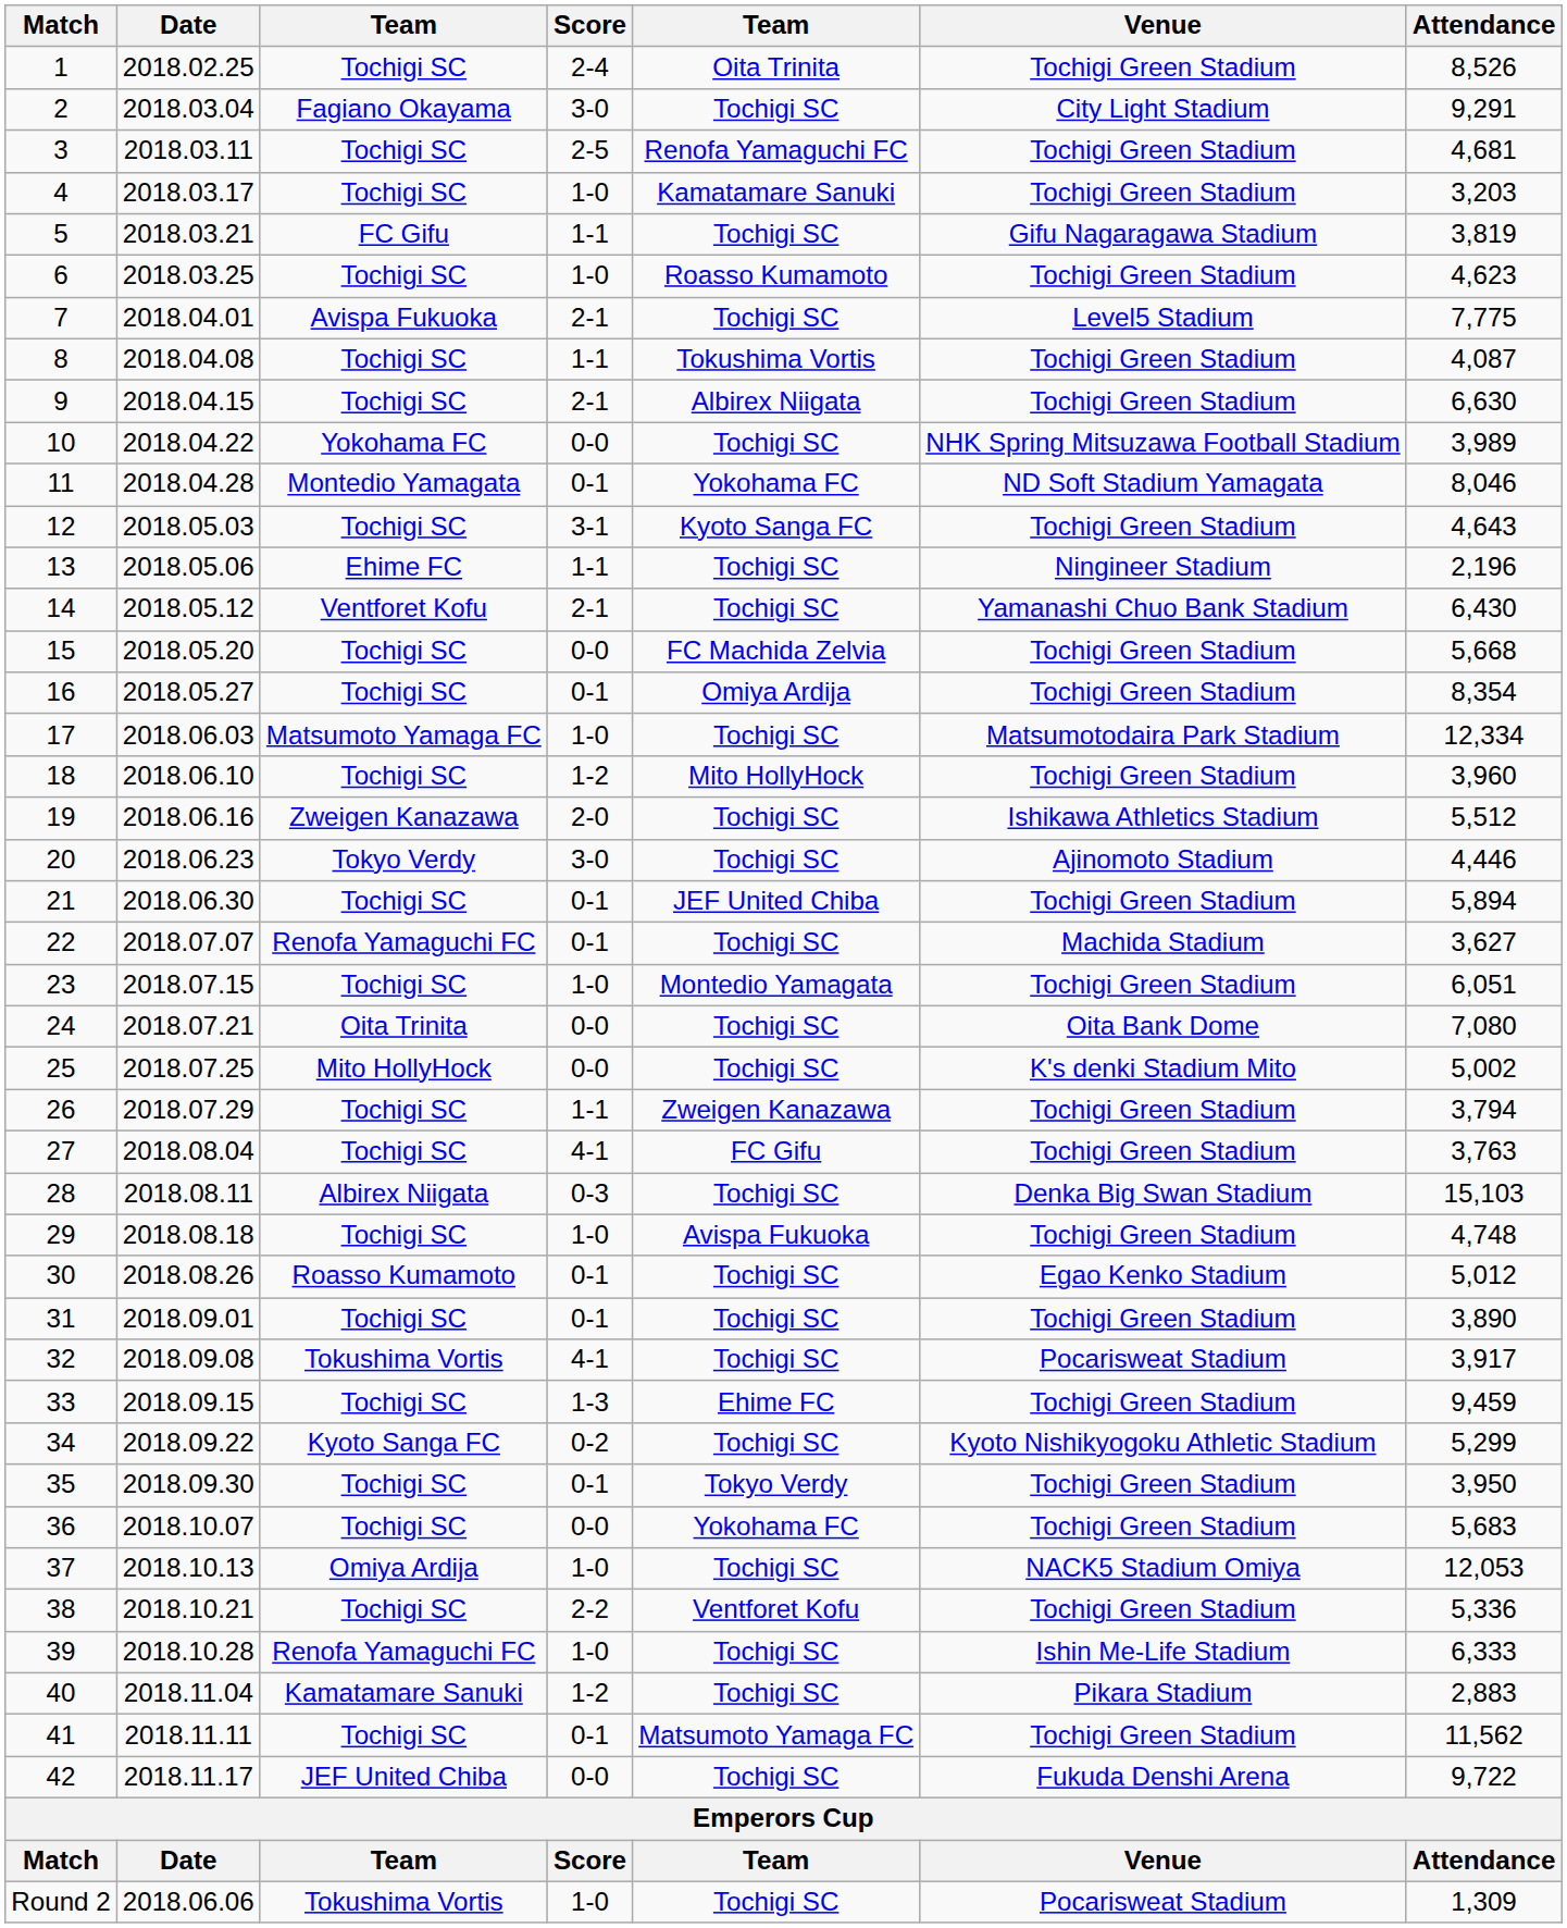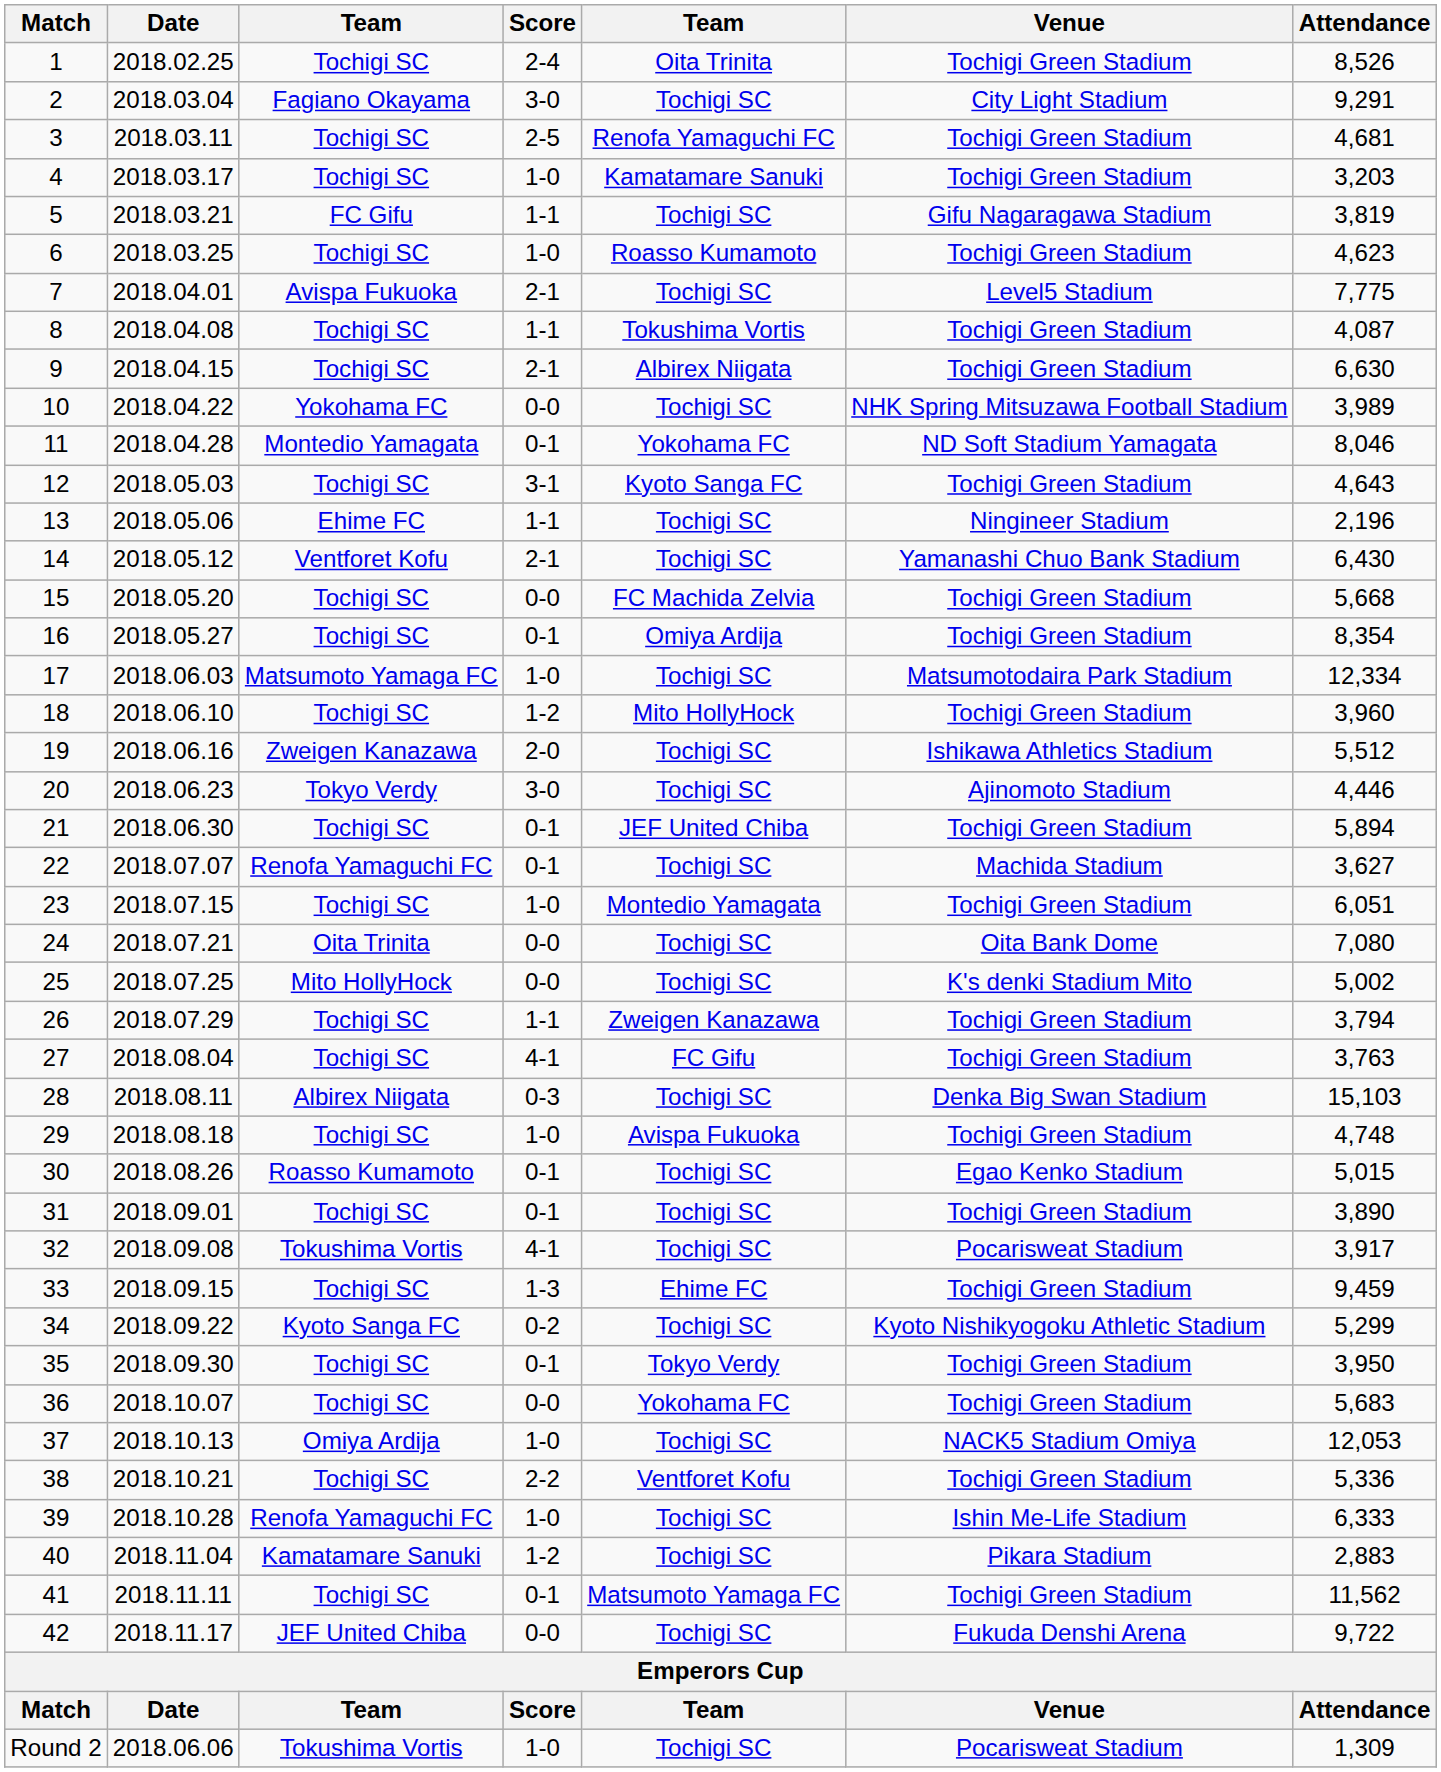 <table class="wikitable" style="text-align:center;">
 <tr>
 <th>Match</th>
 <th>Date</th>
 <th>Team</th>
 <th>Score</th>
 <th>Team</th>
 <th>Venue</th>
 <th>Attendance</th>
 </tr>
 <tr>
 <td>1</td>
 <td>2018.02.25</td>
 <td><a href='#'>Tochigi SC</a></td>
 <td>2-4</td>
 <td><a href='#'>Oita Trinita</a></td>
 <td><a href='#'>Tochigi Green Stadium</a></td>
 <td>8,526</td>
 </tr>
 <tr>
 <td>2</td>
 <td>2018.03.04</td>
 <td><a href='#'>Fagiano Okayama</a></td>
 <td>3-0</td>
 <td><a href='#'>Tochigi SC</a></td>
 <td><a href='#'>City Light Stadium</a></td>
 <td>9,291</td>
 </tr>
 <tr>
 <td>3</td>
 <td>2018.03.11</td>
 <td><a href='#'>Tochigi SC</a></td>
 <td>2-5</td>
 <td><a href='#'>Renofa Yamaguchi FC</a></td>
 <td><a href='#'>Tochigi Green Stadium</a></td>
 <td>4,681</td>
 </tr>
 <tr>
 <td>4</td>
 <td>2018.03.17</td>
 <td><a href='#'>Tochigi SC</a></td>
 <td>1-0</td>
 <td><a href='#'>Kamatamare Sanuki</a></td>
 <td><a href='#'>Tochigi Green Stadium</a></td>
 <td>3,203</td>
 </tr>
 <tr>
 <td>5</td>
 <td>2018.03.21</td>
 <td><a href='#'>FC Gifu</a></td>
 <td>1-1</td>
 <td><a href='#'>Tochigi SC</a></td>
 <td><a href='#'>Gifu Nagaragawa Stadium</a></td>
 <td>3,819</td>
 </tr>
 <tr>
 <td>6</td>
 <td>2018.03.25</td>
 <td><a href='#'>Tochigi SC</a></td>
 <td>1-0</td>
 <td><a href='#'>Roasso Kumamoto</a></td>
 <td><a href='#'>Tochigi Green Stadium</a></td>
 <td>4,623</td>
 </tr>
 <tr>
 <td>7</td>
 <td>2018.04.01</td>
 <td><a href='#'>Avispa Fukuoka</a></td>
 <td>2-1</td>
 <td><a href='#'>Tochigi SC</a></td>
 <td><a href='#'>Level5 Stadium</a></td>
 <td>7,775</td>
 </tr>
 <tr>
 <td>8</td>
 <td>2018.04.08</td>
 <td><a href='#'>Tochigi SC</a></td>
 <td>1-1</td>
 <td><a href='#'>Tokushima Vortis</a></td>
 <td><a href='#'>Tochigi Green Stadium</a></td>
 <td>4,087</td>
 </tr>
 <tr>
 <td>9</td>
 <td>2018.04.15</td>
 <td><a href='#'>Tochigi SC</a></td>
 <td>2-1</td>
 <td><a href='#'>Albirex Niigata</a></td>
 <td><a href='#'>Tochigi Green Stadium</a></td>
 <td>6,630</td>
 </tr>
 <tr>
 <td>10</td>
 <td>2018.04.22</td>
 <td><a href='#'>Yokohama FC</a></td>
 <td>0-0</td>
 <td><a href='#'>Tochigi SC</a></td>
 <td><a href='#'>NHK Spring Mitsuzawa Football Stadium</a></td>
 <td>3,989</td>
 </tr>
 <tr>
 <td>11</td>
 <td>2018.04.28</td>
 <td><a href='#'>Montedio Yamagata</a></td>
 <td>0-1</td>
 <td><a href='#'>Yokohama FC</a></td>
 <td><a href='#'>ND Soft Stadium Yamagata</a></td>
 <td>8,046</td>
 </tr>
 <tr>
 <td>12</td>
 <td>2018.05.03</td>
 <td><a href='#'>Tochigi SC</a></td>
 <td>3-1</td>
 <td><a href='#'>Kyoto Sanga FC</a></td>
 <td><a href='#'>Tochigi Green Stadium</a></td>
 <td>4,643</td>
 </tr>
 <tr>
 <td>13</td>
 <td>2018.05.06</td>
 <td><a href='#'>Ehime FC</a></td>
 <td>1-1</td>
 <td><a href='#'>Tochigi SC</a></td>
 <td><a href='#'>Ningineer Stadium</a></td>
 <td>2,196</td>
 </tr>
 <tr>
 <td>14</td>
 <td>2018.05.12</td>
 <td><a href='#'>Ventforet Kofu</a></td>
 <td>2-1</td>
 <td><a href='#'>Tochigi SC</a></td>
 <td><a href='#'>Yamanashi Chuo Bank Stadium</a></td>
 <td>6,430</td>
 </tr>
 <tr>
 <td>15</td>
 <td>2018.05.20</td>
 <td><a href='#'>Tochigi SC</a></td>
 <td>0-0</td>
 <td><a href='#'>FC Machida Zelvia</a></td>
 <td><a href='#'>Tochigi Green Stadium</a></td>
 <td>5,668</td>
 </tr>
 <tr>
 <td>16</td>
 <td>2018.05.27</td>
 <td><a href='#'>Tochigi SC</a></td>
 <td>0-1</td>
 <td><a href='#'>Omiya Ardija</a></td>
 <td><a href='#'>Tochigi Green Stadium</a></td>
 <td>8,354</td>
 </tr>
 <tr>
 <td>17</td>
 <td>2018.06.03</td>
 <td><a href='#'>Matsumoto Yamaga FC</a></td>
 <td>1-0</td>
 <td><a href='#'>Tochigi SC</a></td>
 <td><a href='#'>Matsumotodaira Park Stadium</a></td>
 <td>12,334</td>
 </tr>
 <tr>
 <td>18</td>
 <td>2018.06.10</td>
 <td><a href='#'>Tochigi SC</a></td>
 <td>1-2</td>
 <td><a href='#'>Mito HollyHock</a></td>
 <td><a href='#'>Tochigi Green Stadium</a></td>
 <td>3,960</td>
 </tr>
 <tr>
 <td>19</td>
 <td>2018.06.16</td>
 <td><a href='#'>Zweigen Kanazawa</a></td>
 <td>2-0</td>
 <td><a href='#'>Tochigi SC</a></td>
 <td><a href='#'>Ishikawa Athletics Stadium</a></td>
 <td>5,512</td>
 </tr>
 <tr>
 <td>20</td>
 <td>2018.06.23</td>
 <td><a href='#'>Tokyo Verdy</a></td>
 <td>3-0</td>
 <td><a href='#'>Tochigi SC</a></td>
 <td><a href='#'>Ajinomoto Stadium</a></td>
 <td>4,446</td>
 </tr>
 <tr>
 <td>21</td>
 <td>2018.06.30</td>
 <td><a href='#'>Tochigi SC</a></td>
 <td>0-1</td>
 <td><a href='#'>JEF United Chiba</a></td>
 <td><a href='#'>Tochigi Green Stadium</a></td>
 <td>5,894</td>
 </tr>
 <tr>
 <td>22</td>
 <td>2018.07.07</td>
 <td><a href='#'>Renofa Yamaguchi FC</a></td>
 <td>0-1</td>
 <td><a href='#'>Tochigi SC</a></td>
 <td><a href='#'>Machida Stadium</a></td>
 <td>3,627</td>
 </tr>
 <tr>
 <td>23</td>
 <td>2018.07.15</td>
 <td><a href='#'>Tochigi SC</a></td>
 <td>1-0</td>
 <td><a href='#'>Montedio Yamagata</a></td>
 <td><a href='#'>Tochigi Green Stadium</a></td>
 <td>6,051</td>
 </tr>
 <tr>
 <td>24</td>
 <td>2018.07.21</td>
 <td><a href='#'>Oita Trinita</a></td>
 <td>0-0</td>
 <td><a href='#'>Tochigi SC</a></td>
 <td><a href='#'>Oita Bank Dome</a></td>
 <td>7,080</td>
 </tr>
 <tr>
 <td>25</td>
 <td>2018.07.25</td>
 <td><a href='#'>Mito HollyHock</a></td>
 <td>0-0</td>
 <td><a href='#'>Tochigi SC</a></td>
 <td><a href='#'>K's denki Stadium Mito</a></td>
 <td>5,002</td>
 </tr>
 <tr>
 <td>26</td>
 <td>2018.07.29</td>
 <td><a href='#'>Tochigi SC</a></td>
 <td>1-1</td>
 <td><a href='#'>Zweigen Kanazawa</a></td>
 <td><a href='#'>Tochigi Green Stadium</a></td>
 <td>3,794</td>
 </tr>
 <tr>
 <td>27</td>
 <td>2018.08.04</td>
 <td><a href='#'>Tochigi SC</a></td>
 <td>4-1</td>
 <td><a href='#'>FC Gifu</a></td>
 <td><a href='#'>Tochigi Green Stadium</a></td>
 <td>3,763</td>
 </tr>
 <tr>
 <td>28</td>
 <td>2018.08.11</td>
 <td><a href='#'>Albirex Niigata</a></td>
 <td>0-3</td>
 <td><a href='#'>Tochigi SC</a></td>
 <td><a href='#'>Denka Big Swan Stadium</a></td>
 <td>15,103</td>
 </tr>
 <tr>
 <td>29</td>
 <td>2018.08.18</td>
 <td><a href='#'>Tochigi SC</a></td>
 <td>1-0</td>
 <td><a href='#'>Avispa Fukuoka</a></td>
 <td><a href='#'>Tochigi Green Stadium</a></td>
 <td>4,748</td>
 </tr>
 <tr>
 <td>30</td>
 <td>2018.08.26</td>
 <td><a href='#'>Roasso Kumamoto</a></td>
 <td>0-1</td>
 <td><a href='#'>Tochigi SC</a></td>
 <td><a href='#'>Egao Kenko Stadium</a></td>
-<td>5,012</td>
+<td>5,015</td>
 </tr>
 <tr>
 <td>31</td>
 <td>2018.09.01</td>
 <td><a href='#'>Tochigi SC</a></td>
 <td>0-1</td>
 <td><a href='#'>Tochigi SC</a></td>
 <td><a href='#'>Tochigi Green Stadium</a></td>
 <td>3,890</td>
 </tr>
 <tr>
 <td>32</td>
 <td>2018.09.08</td>
 <td><a href='#'>Tokushima Vortis</a></td>
 <td>4-1</td>
 <td><a href='#'>Tochigi SC</a></td>
 <td><a href='#'>Pocarisweat Stadium</a></td>
 <td>3,917</td>
 </tr>
 <tr>
 <td>33</td>
 <td>2018.09.15</td>
 <td><a href='#'>Tochigi SC</a></td>
 <td>1-3</td>
 <td><a href='#'>Ehime FC</a></td>
 <td><a href='#'>Tochigi Green Stadium</a></td>
 <td>9,459</td>
 </tr>
 <tr>
 <td>34</td>
 <td>2018.09.22</td>
 <td><a href='#'>Kyoto Sanga FC</a></td>
 <td>0-2</td>
 <td><a href='#'>Tochigi SC</a></td>
 <td><a href='#'>Kyoto Nishikyogoku Athletic Stadium</a></td>
 <td>5,299</td>
 </tr>
 <tr>
 <td>35</td>
 <td>2018.09.30</td>
 <td><a href='#'>Tochigi SC</a></td>
 <td>0-1</td>
 <td><a href='#'>Tokyo Verdy</a></td>
 <td><a href='#'>Tochigi Green Stadium</a></td>
 <td>3,950</td>
 </tr>
 <tr>
 <td>36</td>
 <td>2018.10.07</td>
 <td><a href='#'>Tochigi SC</a></td>
 <td>0-0</td>
 <td><a href='#'>Yokohama FC</a></td>
 <td><a href='#'>Tochigi Green Stadium</a></td>
 <td>5,683</td>
 </tr>
 <tr>
 <td>37</td>
 <td>2018.10.13</td>
 <td><a href='#'>Omiya Ardija</a></td>
 <td>1-0</td>
 <td><a href='#'>Tochigi SC</a></td>
 <td><a href='#'>NACK5 Stadium Omiya</a></td>
 <td>12,053</td>
 </tr>
 <tr>
 <td>38</td>
 <td>2018.10.21</td>
 <td><a href='#'>Tochigi SC</a></td>
 <td>2-2</td>
 <td><a href='#'>Ventforet Kofu</a></td>
 <td><a href='#'>Tochigi Green Stadium</a></td>
 <td>5,336</td>
 </tr>
 <tr>
 <td>39</td>
 <td>2018.10.28</td>
 <td><a href='#'>Renofa Yamaguchi FC</a></td>
 <td>1-0</td>
 <td><a href='#'>Tochigi SC</a></td>
 <td><a href='#'>Ishin Me-Life Stadium</a></td>
 <td>6,333</td>
 </tr>
 <tr>
 <td>40</td>
 <td>2018.11.04</td>
 <td><a href='#'>Kamatamare Sanuki</a></td>
 <td>1-2</td>
 <td><a href='#'>Tochigi SC</a></td>
 <td><a href='#'>Pikara Stadium</a></td>
 <td>2,883</td>
 </tr>
 <tr>
 <td>41</td>
 <td>2018.11.11</td>
 <td><a href='#'>Tochigi SC</a></td>
 <td>0-1</td>
 <td><a href='#'>Matsumoto Yamaga FC</a></td>
 <td><a href='#'>Tochigi Green Stadium</a></td>
 <td>11,562</td>
 </tr>
 <tr>
 <td>42</td>
 <td>2018.11.17</td>
 <td><a href='#'>JEF United Chiba</a></td>
 <td>0-0</td>
 <td><a href='#'>Tochigi SC</a></td>
 <td><a href='#'>Fukuda Denshi Arena</a></td>
 <td>9,722</td>
 </tr>
 <tr>
 <th colspan="7">Emperors Cup</th>
 </tr>
 <tr>
 <th>Match</th>
 <th>Date</th>
 <th>Team</th>
 <th>Score</th>
 <th>Team</th>
 <th>Venue</th>
 <th>Attendance</th>
 </tr>
 <tr>
 <td>Round 2</td>
 <td>2018.06.06</td>
 <td><a href='#'>Tokushima Vortis</a></td>
 <td>1-0</td>
 <td><a href='#'>Tochigi SC</a></td>
 <td><a href='#'>Pocarisweat Stadium</a></td>
 <td>1,309</td>
 </tr>
 </table>
